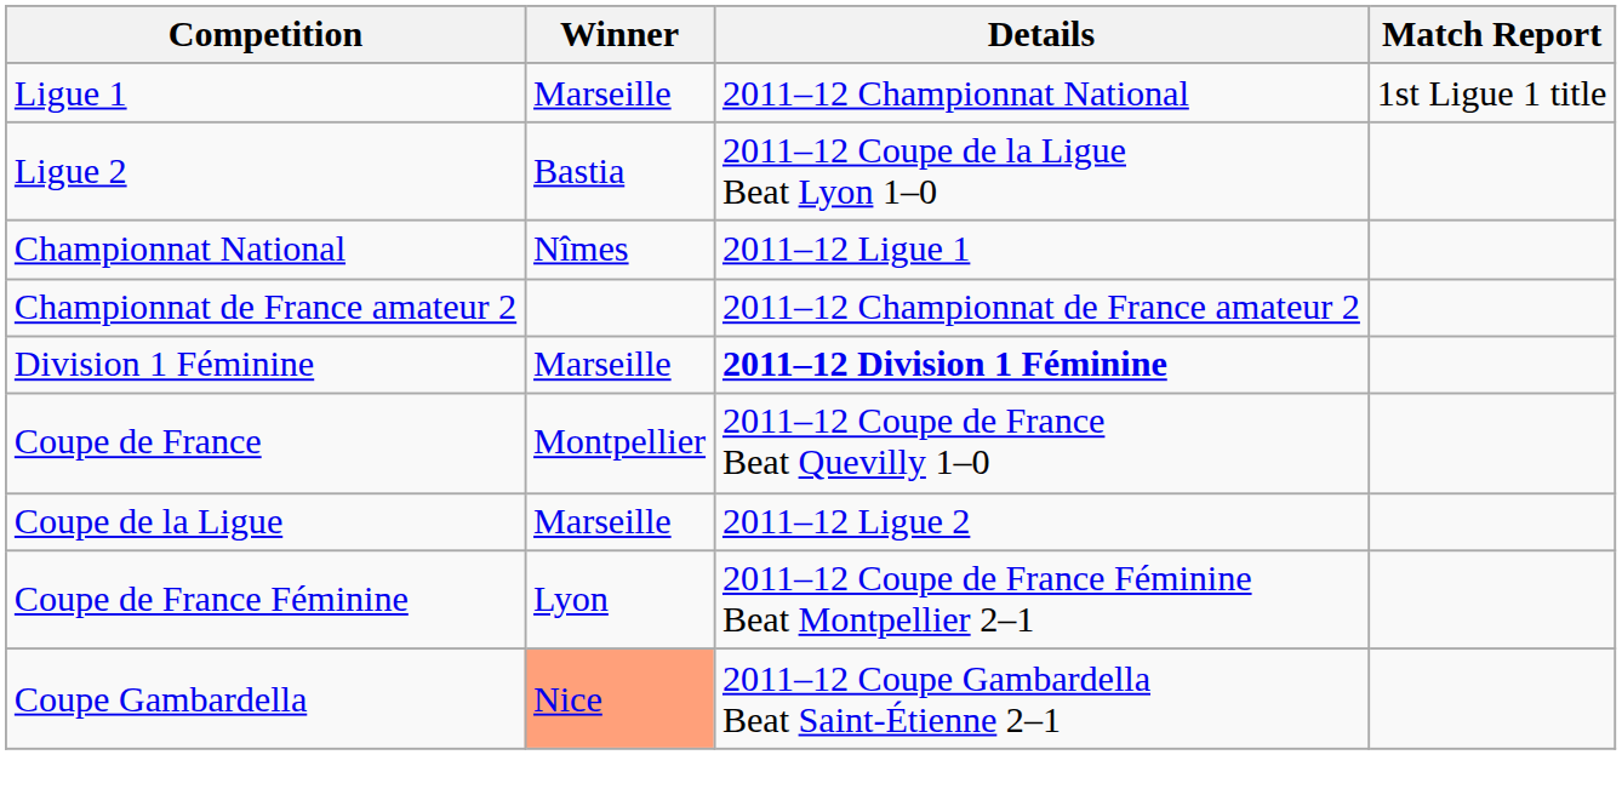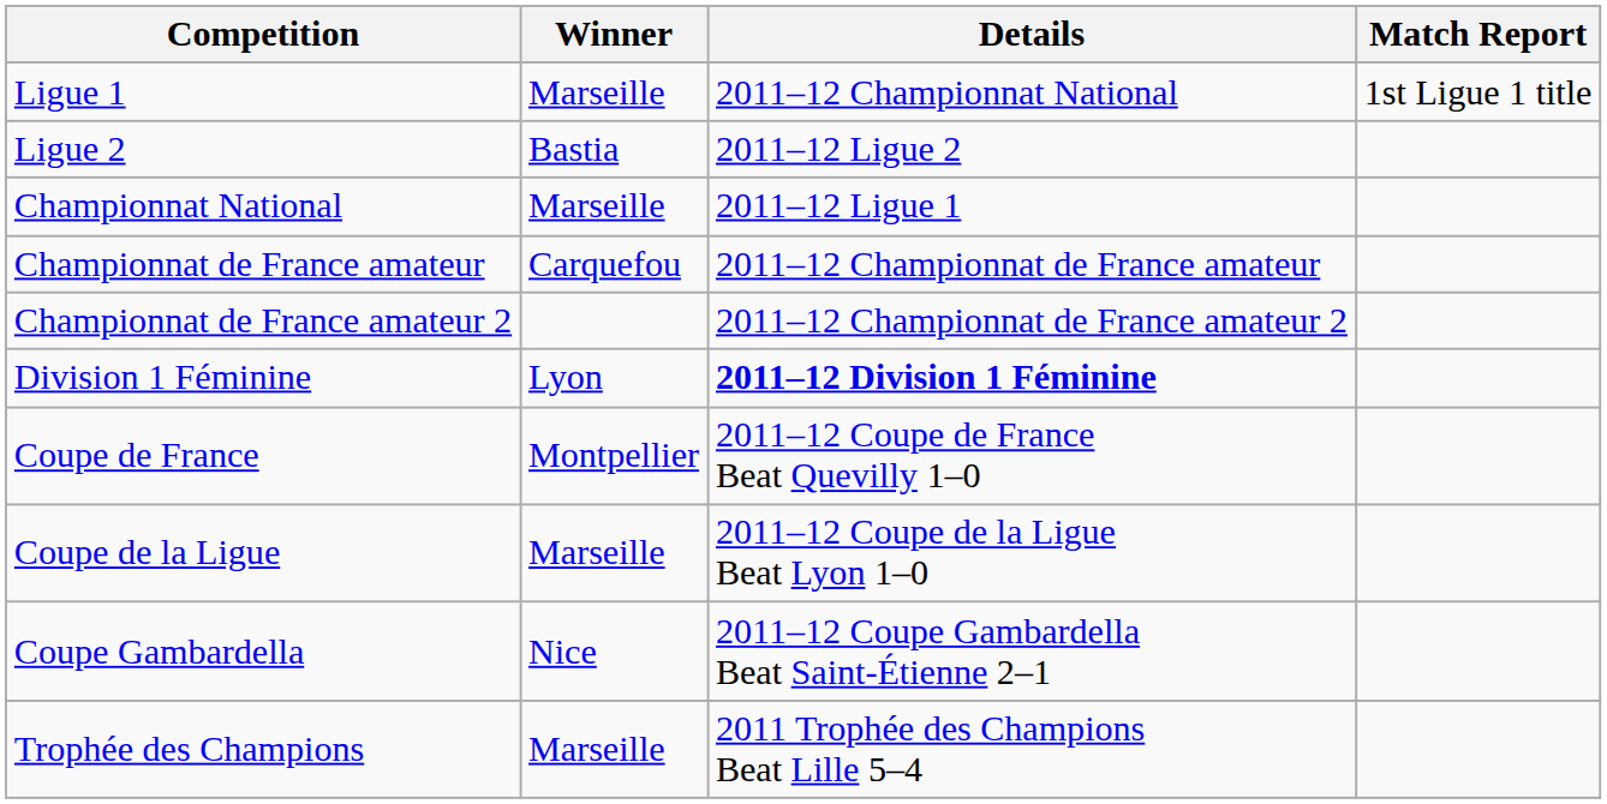 <table class="wikitable">
 <tr>
 <th>Competition</th>
 <th>Winner</th>
 <th>Details</th>
 <th>Match Report</th>
 </tr>
 <tr>
 <td><a href='#'>Ligue 1</a></td>
 <td><a href='#'>Marseille</a></td>
 <td><a href='#'>2011–12 Championnat National</a></td>
 <td>1st Ligue 1 title</td>
 </tr>
 <tr>
 <td><a href='#'>Ligue 2</a></td>
 <td><a href='#'>Bastia</a></td>
-<td><a href='#'>2011–12 Coupe de la Ligue</a><br>Beat <a href='#'>Lyon</a> 1–0</td>
+<td><a href='#'>2011–12 Ligue 2</a></td>
 <td></td>
 </tr>
 <tr>
 <td><a href='#'>Championnat National</a></td>
-<td><a href='#'>Nîmes</a></td>
+<td><a href='#'>Marseille</a></td>
 <td><a href='#'>2011–12 Ligue 1</a></td>
+<td></td>
+</tr>
+<tr>
+<td><a href='#'>Championnat de France amateur</a></td>
+<td><a href='#'>Carquefou</a></td>
+<td><a href='#'>2011–12 Championnat de France amateur</a></td>
 <td></td>
 </tr>
 <tr>
 <td><a href='#'>Championnat de France amateur 2</a></td>
 <td></td>
 <td><a href='#'>2011–12 Championnat de France amateur 2</a></td>
 <td></td>
 </tr>
 <tr>
 <td><a href='#'>Division 1 Féminine</a></td>
-<td><a href='#'>Marseille</a></td>
+<td><a href='#'>Lyon</a></td>
 <td><strong><a href='#'>2011–12 Division 1 Féminine</a></strong></td>
 <td></td>
 </tr>
 <tr>
 <td><a href='#'>Coupe de France</a></td>
 <td><a href='#'>Montpellier</a></td>
 <td><a href='#'>2011–12 Coupe de France</a><br>Beat <a href='#'>Quevilly</a> 1–0</td>
 <td></td>
 </tr>
 <tr>
 <td><a href='#'>Coupe de la Ligue</a></td>
 <td><a href='#'>Marseille</a></td>
-<td><a href='#'>2011–12 Ligue 2</a></td>
-<td></td>
-</tr>
-<tr>
-<td><a href='#'>Coupe de France Féminine</a></td>
-<td><a href='#'>Lyon</a></td>
-<td><a href='#'>2011–12 Coupe de France Féminine</a><br>Beat <a href='#'>Montpellier</a> 2–1</td>
+<td><a href='#'>2011–12 Coupe de la Ligue</a><br>Beat <a href='#'>Lyon</a> 1–0</td>
 <td></td>
 </tr>
 <tr>
 <td><a href='#'>Coupe Gambardella</a></td>
-<td style="background: lightsalmon;"><a href='#'>Nice</a></td>
+<td><a href='#'>Nice</a></td>
 <td><a href='#'>2011–12 Coupe Gambardella</a><br>Beat <a href='#'>Saint-Étienne</a> 2–1</td>
 <td></td>
 </tr>
+<tr>
+<td><a href='#'>Trophée des Champions</a></td>
+<td><a href='#'>Marseille</a></td>
+<td><a href='#'>2011 Trophée des Champions</a><br>Beat <a href='#'>Lille</a> 5–4</td>
+<td></td>
+</tr>
 </table>
